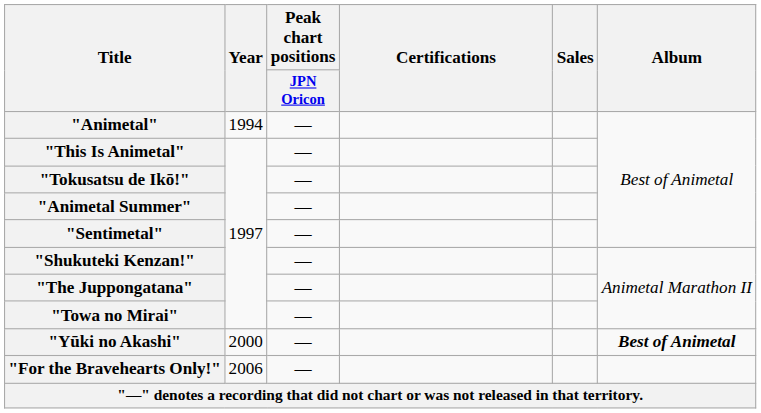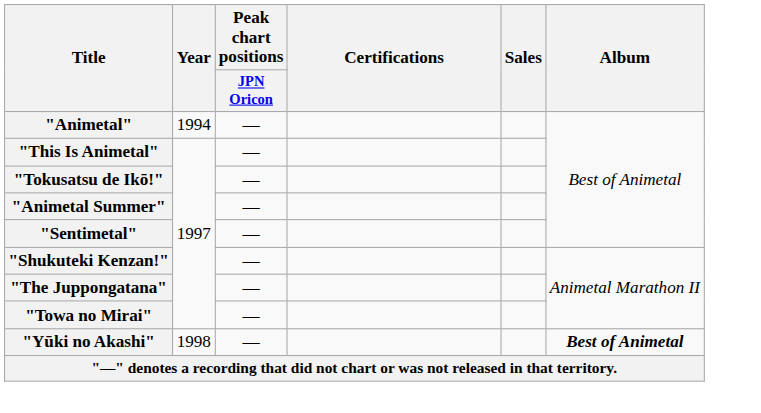 <table class="wikitable plainrowheaders">
 <tr>
 <th scope="col" rowspan="2">Title</th>
 <th scope="col" rowspan="2">Year</th>
 <th scope="col" colspan="1">Peak chart positions</th>
 <th scope="col" rowspan="2" style="width:12em;">Certifications<br></th>
 <th scope="col" rowspan="2">Sales<br></th>
 <th scope="col" rowspan="2">Album</th>
 </tr>
 <tr>
 <th scope="col" style="width:4em;font-size:85%"><a href='#'>JPN<br>Oricon</a><br></th>
 </tr>
 <tr>
 <th scope="row">"Animetal"</th>
 <td align="center">1994</td>
 <td align="center">—</td>
 <td></td>
 <td></td>
 <td align="center" rowspan="5"><em>Best of Animetal</em></td>
 </tr>
 <tr>
 <th scope="row">"This Is Animetal"</th>
 <td align="center" rowspan="7">1997</td>
 <td align="center">—</td>
 <td></td>
 <td></td>
 </tr>
 <tr>
 <th scope="row">"Tokusatsu de Ikō!"</th>
 <td align="center">—</td>
 <td></td>
 <td></td>
 </tr>
 <tr>
 <th scope="row">"Animetal Summer"</th>
 <td align="center">—</td>
 <td></td>
 <td></td>
 </tr>
 <tr>
 <th scope="row">"Sentimetal"</th>
 <td align="center">—</td>
 <td></td>
 <td></td>
 </tr>
 <tr>
 <th scope="row">"Shukuteki Kenzan!"</th>
 <td align="center">—</td>
 <td></td>
 <td></td>
 <td align="center" rowspan="3"><em>Animetal Marathon II</em></td>
 </tr>
 <tr>
 <th scope="row">"The Juppongatana"</th>
 <td align="center">—</td>
 <td></td>
 <td></td>
 </tr>
 <tr>
 <th scope="row">"Towa no Mirai"</th>
 <td align="center">—</td>
 <td></td>
 <td></td>
 </tr>
 <tr>
 <th scope="row">"Yūki no Akashi"</th>
-<td align="center">2000</td>
+<td align="center">1998</td>
 <td align="center">—</td>
 <td></td>
 <td></td>
 <td align="center"><strong><em>Best of Animetal</em></strong></td>
 </tr>
 <tr>
-<th scope="row">"For the Bravehearts Only!"</th>
-<td align="center">2006</td>
-<td align="center">—</td>
-<td></td>
-<td></td>
-<td></td>
-</tr>
-<tr>
 <th align="center" colspan="6" style="font-size:90%">"—" denotes a recording that did not chart or was not released in that territory.</th>
 </tr>
 </table>
